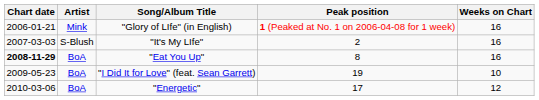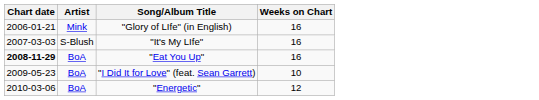 <table class="wikitable sortable" style="text-align:center">
 <tr>
 <th>Chart date</th>
 <th>Artist</th>
 <th>Song/Album Title</th>
-<th>Peak position</th>
 <th>Weeks on Chart</th>
 </tr>
 <tr>
 <td>2006-01-21</td>
 <td><a href='#'>Mink</a></td>
 <td>"Glory of LIfe" (in English)</td>
-<td style="color:red"><strong>1</strong> (Peaked at No. 1 on 2006-04-08 for 1 week)</td>
 <td>16</td>
 </tr>
 <tr>
 <td>2007-03-03</td>
 <td>S-Blush</td>
 <td>"It's My LIfe"</td>
-<td>2</td>
 <td>16</td>
 </tr>
 <tr>
 <td><strong>2008-11-29</strong></td>
 <td><a href='#'>BoA</a></td>
 <td>"<a href='#'>Eat You Up</a>"</td>
-<td>8</td>
 <td>16</td>
 </tr>
 <tr>
 <td>2009-05-23</td>
 <td><a href='#'>BoA</a></td>
 <td>"<a href='#'>I Did It for Love</a>" (feat. <a href='#'>Sean Garrett</a>)</td>
-<td>19</td>
 <td>10</td>
 </tr>
 <tr>
 <td>2010-03-06</td>
 <td><a href='#'>BoA</a></td>
 <td>"<a href='#'>Energetic</a>"</td>
-<td>17</td>
 <td>12</td>
 </tr>
 </table>
